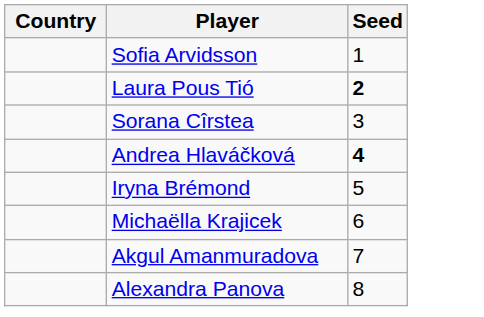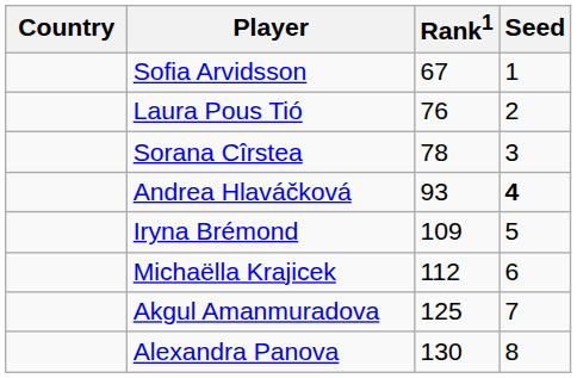 <table class="sortable wikitable">
 <tr>
 <th width="70">Country</th>
 <th width="175">Player</th>
+<th>Rank<sup>1</sup></th>
 <th>Seed</th>
 </tr>
 <tr>
 <td></td>
 <td><a href='#'>Sofia Arvidsson</a></td>
+<td>67</td>
 <td>1</td>
 </tr>
 <tr>
 <td></td>
 <td><a href='#'>Laura Pous Tió</a></td>
-<td><strong>2</strong></td>
+<td>76</td>
+<td>2</td>
 </tr>
 <tr>
 <td></td>
 <td><a href='#'>Sorana Cîrstea</a></td>
+<td>78</td>
 <td>3</td>
 </tr>
 <tr>
 <td></td>
 <td><a href='#'>Andrea Hlaváčková</a></td>
+<td>93</td>
 <td><strong>4</strong></td>
 </tr>
 <tr>
 <td></td>
 <td><a href='#'>Iryna Brémond</a></td>
+<td>109</td>
 <td>5</td>
 </tr>
 <tr>
 <td></td>
 <td><a href='#'>Michaëlla Krajicek</a></td>
+<td>112</td>
 <td>6</td>
 </tr>
 <tr>
 <td></td>
 <td><a href='#'>Akgul Amanmuradova</a></td>
+<td>125</td>
 <td>7</td>
 </tr>
 <tr>
 <td></td>
 <td><a href='#'>Alexandra Panova</a></td>
+<td>130</td>
 <td>8</td>
 </tr>
 </table>
